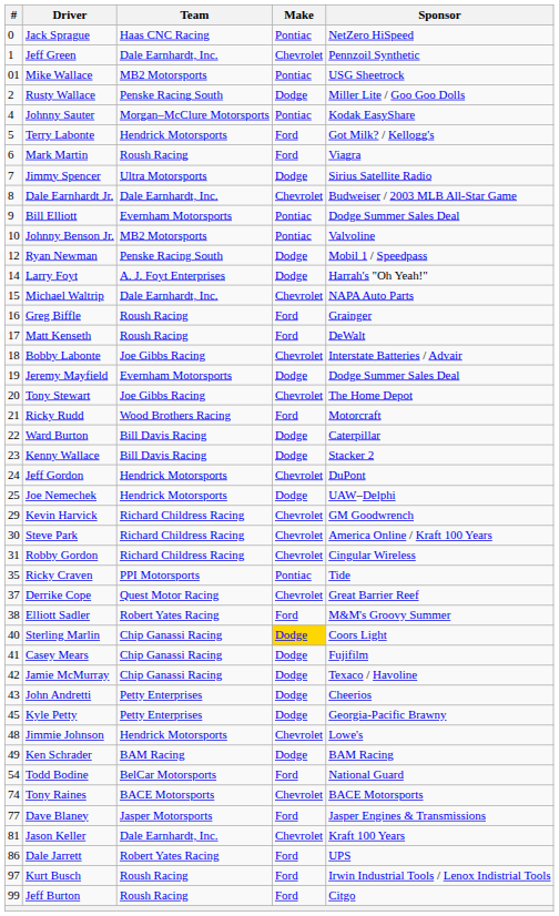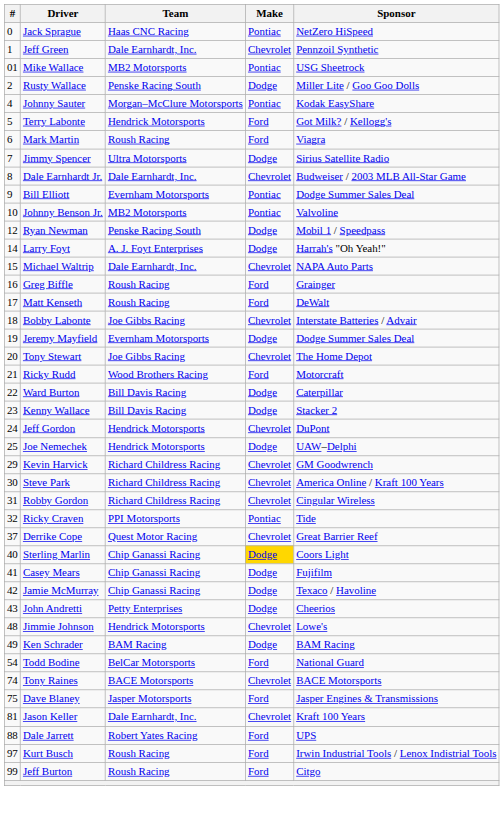 <table class="wikitable" style="font-size:95%">
 <tr>
 <th>#</th>
 <th>Driver</th>
 <th>Team</th>
 <th>Make</th>
 <th>Sponsor</th>
 </tr>
 <tr>
 <td>0</td>
 <td><a href='#'>Jack Sprague</a></td>
 <td><a href='#'>Haas CNC Racing</a></td>
 <td><a href='#'>Pontiac</a></td>
 <td><a href='#'>NetZero HiSpeed</a></td>
 </tr>
 <tr>
 <td>1</td>
 <td><a href='#'>Jeff Green</a></td>
 <td><a href='#'>Dale Earnhardt, Inc.</a></td>
 <td><a href='#'>Chevrolet</a></td>
 <td><a href='#'>Pennzoil Synthetic</a></td>
 </tr>
 <tr>
 <td>01</td>
 <td><a href='#'>Mike Wallace</a></td>
 <td><a href='#'>MB2 Motorsports</a></td>
 <td><a href='#'>Pontiac</a></td>
 <td><a href='#'>USG Sheetrock</a></td>
 </tr>
 <tr>
 <td>2</td>
 <td><a href='#'>Rusty Wallace</a></td>
 <td><a href='#'>Penske Racing South</a></td>
 <td><a href='#'>Dodge</a></td>
 <td><a href='#'>Miller Lite</a> / <a href='#'>Goo Goo Dolls</a></td>
 </tr>
 <tr>
 <td>4</td>
 <td><a href='#'>Johnny Sauter</a></td>
 <td><a href='#'>Morgan–McClure Motorsports</a></td>
 <td><a href='#'>Pontiac</a></td>
 <td><a href='#'>Kodak EasyShare</a></td>
 </tr>
 <tr>
 <td>5</td>
 <td><a href='#'>Terry Labonte</a></td>
 <td><a href='#'>Hendrick Motorsports</a></td>
 <td><a href='#'>Ford</a></td>
 <td><a href='#'>Got Milk?</a> / <a href='#'>Kellogg's</a></td>
 </tr>
 <tr>
 <td>6</td>
 <td><a href='#'>Mark Martin</a></td>
 <td><a href='#'>Roush Racing</a></td>
 <td><a href='#'>Ford</a></td>
 <td><a href='#'>Viagra</a></td>
 </tr>
 <tr>
 <td>7</td>
 <td><a href='#'>Jimmy Spencer</a></td>
 <td><a href='#'>Ultra Motorsports</a></td>
 <td><a href='#'>Dodge</a></td>
 <td><a href='#'>Sirius Satellite Radio</a></td>
 </tr>
 <tr>
 <td>8</td>
 <td><a href='#'>Dale Earnhardt Jr.</a></td>
 <td><a href='#'>Dale Earnhardt, Inc.</a></td>
 <td><a href='#'>Chevrolet</a></td>
 <td><a href='#'>Budweiser</a> / <a href='#'>2003 MLB All-Star Game</a></td>
 </tr>
 <tr>
 <td>9</td>
 <td><a href='#'>Bill Elliott</a></td>
 <td><a href='#'>Evernham Motorsports</a></td>
 <td><a href='#'>Pontiac</a></td>
 <td><a href='#'>Dodge Summer Sales Deal</a></td>
 </tr>
 <tr>
 <td>10</td>
 <td><a href='#'>Johnny Benson Jr.</a></td>
 <td><a href='#'>MB2 Motorsports</a></td>
 <td><a href='#'>Pontiac</a></td>
 <td><a href='#'>Valvoline</a></td>
 </tr>
 <tr>
 <td>12</td>
 <td><a href='#'>Ryan Newman</a></td>
 <td><a href='#'>Penske Racing South</a></td>
 <td><a href='#'>Dodge</a></td>
 <td><a href='#'>Mobil 1</a> / <a href='#'>Speedpass</a></td>
 </tr>
 <tr>
 <td>14</td>
 <td><a href='#'>Larry Foyt</a></td>
 <td><a href='#'>A. J. Foyt Enterprises</a></td>
 <td><a href='#'>Dodge</a></td>
 <td><a href='#'>Harrah's</a> "Oh Yeah!"</td>
 </tr>
 <tr>
 <td>15</td>
 <td><a href='#'>Michael Waltrip</a></td>
 <td><a href='#'>Dale Earnhardt, Inc.</a></td>
 <td><a href='#'>Chevrolet</a></td>
 <td><a href='#'>NAPA Auto Parts</a></td>
 </tr>
 <tr>
 <td>16</td>
 <td><a href='#'>Greg Biffle</a></td>
 <td><a href='#'>Roush Racing</a></td>
 <td><a href='#'>Ford</a></td>
 <td><a href='#'>Grainger</a></td>
 </tr>
 <tr>
 <td>17</td>
 <td><a href='#'>Matt Kenseth</a></td>
 <td><a href='#'>Roush Racing</a></td>
 <td><a href='#'>Ford</a></td>
 <td><a href='#'>DeWalt</a></td>
 </tr>
 <tr>
 <td>18</td>
 <td><a href='#'>Bobby Labonte</a></td>
 <td><a href='#'>Joe Gibbs Racing</a></td>
 <td><a href='#'>Chevrolet</a></td>
 <td><a href='#'>Interstate Batteries</a> / <a href='#'>Advair</a></td>
 </tr>
 <tr>
 <td>19</td>
 <td><a href='#'>Jeremy Mayfield</a></td>
 <td><a href='#'>Evernham Motorsports</a></td>
 <td><a href='#'>Dodge</a></td>
 <td><a href='#'>Dodge Summer Sales Deal</a></td>
 </tr>
 <tr>
 <td>20</td>
 <td><a href='#'>Tony Stewart</a></td>
 <td><a href='#'>Joe Gibbs Racing</a></td>
 <td><a href='#'>Chevrolet</a></td>
 <td><a href='#'>The Home Depot</a></td>
 </tr>
 <tr>
 <td>21</td>
 <td><a href='#'>Ricky Rudd</a></td>
 <td><a href='#'>Wood Brothers Racing</a></td>
 <td><a href='#'>Ford</a></td>
 <td><a href='#'>Motorcraft</a></td>
 </tr>
 <tr>
 <td>22</td>
 <td><a href='#'>Ward Burton</a></td>
 <td><a href='#'>Bill Davis Racing</a></td>
 <td><a href='#'>Dodge</a></td>
 <td><a href='#'>Caterpillar</a></td>
 </tr>
 <tr>
 <td>23</td>
 <td><a href='#'>Kenny Wallace</a></td>
 <td><a href='#'>Bill Davis Racing</a></td>
 <td><a href='#'>Dodge</a></td>
 <td><a href='#'>Stacker 2</a></td>
 </tr>
 <tr>
 <td>24</td>
 <td><a href='#'>Jeff Gordon</a></td>
 <td><a href='#'>Hendrick Motorsports</a></td>
 <td><a href='#'>Chevrolet</a></td>
 <td><a href='#'>DuPont</a></td>
 </tr>
 <tr>
 <td>25</td>
 <td><a href='#'>Joe Nemechek</a></td>
 <td><a href='#'>Hendrick Motorsports</a></td>
 <td><a href='#'>Dodge</a></td>
 <td><a href='#'>UAW</a>–<a href='#'>Delphi</a></td>
 </tr>
 <tr>
 <td>29</td>
 <td><a href='#'>Kevin Harvick</a></td>
 <td><a href='#'>Richard Childress Racing</a></td>
 <td><a href='#'>Chevrolet</a></td>
 <td><a href='#'>GM Goodwrench</a></td>
 </tr>
 <tr>
 <td>30</td>
 <td><a href='#'>Steve Park</a></td>
 <td><a href='#'>Richard Childress Racing</a></td>
 <td><a href='#'>Chevrolet</a></td>
 <td><a href='#'>America Online</a> / <a href='#'>Kraft 100 Years</a></td>
 </tr>
 <tr>
 <td>31</td>
 <td><a href='#'>Robby Gordon</a></td>
 <td><a href='#'>Richard Childress Racing</a></td>
 <td><a href='#'>Chevrolet</a></td>
 <td><a href='#'>Cingular Wireless</a></td>
 </tr>
 <tr>
-<td>35</td>
+<td>32</td>
 <td><a href='#'>Ricky Craven</a></td>
 <td><a href='#'>PPI Motorsports</a></td>
 <td><a href='#'>Pontiac</a></td>
 <td><a href='#'>Tide</a></td>
 </tr>
 <tr>
 <td>37</td>
 <td><a href='#'>Derrike Cope</a></td>
 <td><a href='#'>Quest Motor Racing</a></td>
 <td><a href='#'>Chevrolet</a></td>
 <td><a href='#'>Great Barrier Reef</a></td>
-</tr>
-<tr>
-<td>38</td>
-<td><a href='#'>Elliott Sadler</a></td>
-<td><a href='#'>Robert Yates Racing</a></td>
-<td><a href='#'>Ford</a></td>
-<td><a href='#'>M&M's Groovy Summer</a></td>
 </tr>
 <tr>
 <td>40</td>
 <td><a href='#'>Sterling Marlin</a></td>
 <td><a href='#'>Chip Ganassi Racing</a></td>
 <td style="background: gold;"><a href='#'>Dodge</a></td>
 <td><a href='#'>Coors Light</a></td>
 </tr>
 <tr>
 <td>41</td>
 <td><a href='#'>Casey Mears</a></td>
 <td><a href='#'>Chip Ganassi Racing</a></td>
 <td><a href='#'>Dodge</a></td>
 <td><a href='#'>Fujifilm</a></td>
 </tr>
 <tr>
 <td>42</td>
 <td><a href='#'>Jamie McMurray</a></td>
 <td><a href='#'>Chip Ganassi Racing</a></td>
 <td><a href='#'>Dodge</a></td>
 <td><a href='#'>Texaco</a> / <a href='#'>Havoline</a></td>
 </tr>
 <tr>
 <td>43</td>
 <td><a href='#'>John Andretti</a></td>
 <td><a href='#'>Petty Enterprises</a></td>
 <td><a href='#'>Dodge</a></td>
 <td><a href='#'>Cheerios</a></td>
 </tr>
 <tr>
-<td>45</td>
-<td><a href='#'>Kyle Petty</a></td>
-<td><a href='#'>Petty Enterprises</a></td>
-<td><a href='#'>Dodge</a></td>
-<td><a href='#'>Georgia-Pacific Brawny</a></td>
-</tr>
-<tr>
 <td>48</td>
 <td><a href='#'>Jimmie Johnson</a></td>
 <td><a href='#'>Hendrick Motorsports</a></td>
 <td><a href='#'>Chevrolet</a></td>
 <td><a href='#'>Lowe's</a></td>
 </tr>
 <tr>
 <td>49</td>
 <td><a href='#'>Ken Schrader</a></td>
 <td><a href='#'>BAM Racing</a></td>
 <td><a href='#'>Dodge</a></td>
 <td><a href='#'>BAM Racing</a></td>
 </tr>
 <tr>
 <td>54</td>
 <td><a href='#'>Todd Bodine</a></td>
 <td><a href='#'>BelCar Motorsports</a></td>
 <td><a href='#'>Ford</a></td>
 <td><a href='#'>National Guard</a></td>
 </tr>
 <tr>
 <td>74</td>
 <td><a href='#'>Tony Raines</a></td>
 <td><a href='#'>BACE Motorsports</a></td>
 <td><a href='#'>Chevrolet</a></td>
 <td><a href='#'>BACE Motorsports</a></td>
 </tr>
 <tr>
-<td>77</td>
+<td>75</td>
 <td><a href='#'>Dave Blaney</a></td>
 <td><a href='#'>Jasper Motorsports</a></td>
 <td><a href='#'>Ford</a></td>
 <td><a href='#'>Jasper Engines & Transmissions</a></td>
 </tr>
 <tr>
 <td>81</td>
 <td><a href='#'>Jason Keller</a></td>
 <td><a href='#'>Dale Earnhardt, Inc.</a></td>
 <td><a href='#'>Chevrolet</a></td>
 <td><a href='#'>Kraft 100 Years</a></td>
 </tr>
 <tr>
-<td>86</td>
+<td>88</td>
 <td><a href='#'>Dale Jarrett</a></td>
 <td><a href='#'>Robert Yates Racing</a></td>
 <td><a href='#'>Ford</a></td>
 <td><a href='#'>UPS</a></td>
 </tr>
 <tr>
 <td>97</td>
 <td><a href='#'>Kurt Busch</a></td>
 <td><a href='#'>Roush Racing</a></td>
 <td><a href='#'>Ford</a></td>
 <td><a href='#'>Irwin Industrial Tools</a> / <a href='#'>Lenox Indistrial Tools</a></td>
 </tr>
 <tr>
 <td>99</td>
 <td><a href='#'>Jeff Burton</a></td>
 <td><a href='#'>Roush Racing</a></td>
 <td><a href='#'>Ford</a></td>
 <td><a href='#'>Citgo</a></td>
 </tr>
 <tr>
 <th colspan="5"></th>
 </tr>
 </table>
